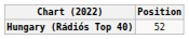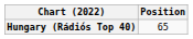 <table class="wikitable plainrowheaders" style="text-align:center">
 <tr>
 <th scope="col">Chart (2022)</th>
 <th scope="col">Position</th>
 </tr>
 <tr>
 <th scope="row">Hungary (Rádiós Top 40)</th>
-<td>52</td>
+<td>65</td>
 </tr>
 </table>
